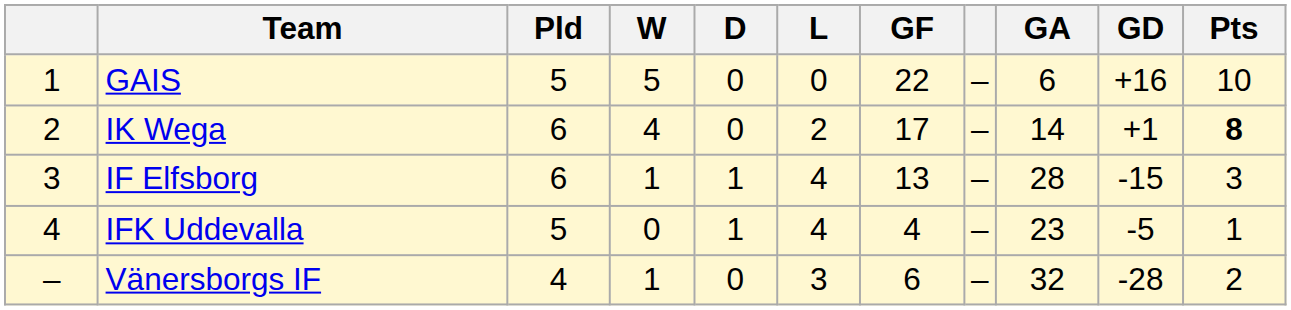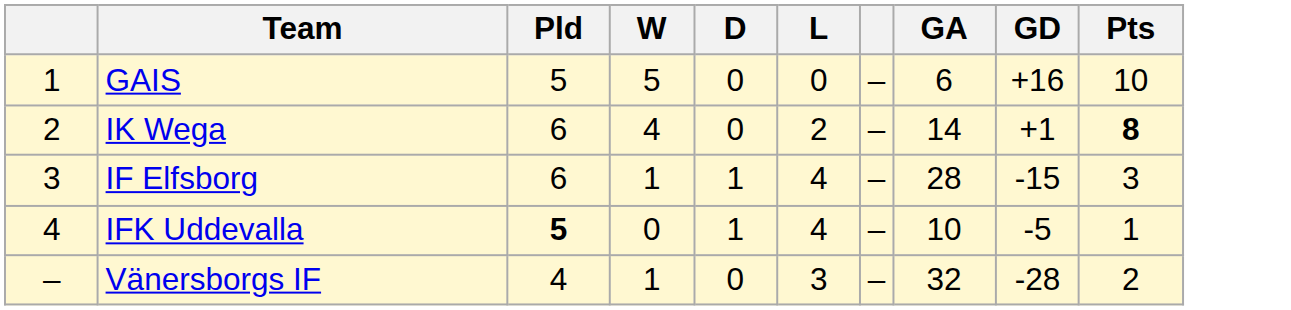 <table class="wikitable" style="text-align: center;">
 <tr>
 <th style="width: 40px;"></th>
 <th style="width: 200px;">Team</th>
 <th style="width: 45px;">Pld</th>
 <th style="width: 35px;">W</th>
 <th style="width: 35px;">D</th>
 <th style="width: 35px;">L</th>
-<th style="width: 45px;">GF</th>
 <th></th>
 <th style="width: 45px;">GA</th>
 <th style="width: 35px;">GD</th>
 <th style="width: 45px;">Pts</th>
 </tr>
 <tr style="background: #fff8d1">
 <td>1</td>
 <td style="text-align: left;"><a href='#'>GAIS</a></td>
 <td>5</td>
 <td>5</td>
 <td>0</td>
 <td>0</td>
-<td>22</td>
 <td>–</td>
 <td>6</td>
 <td>+16</td>
 <td>10</td>
 </tr>
 <tr style="background: #fff8d1">
 <td>2</td>
 <td style="text-align: left;"><a href='#'>IK Wega</a></td>
 <td>6</td>
 <td>4</td>
 <td>0</td>
 <td>2</td>
-<td>17</td>
 <td>–</td>
 <td>14</td>
 <td>+1</td>
 <td><strong>8</strong></td>
 </tr>
 <tr style="background: #fff8d1">
 <td>3</td>
 <td style="text-align: left;"><a href='#'>IF Elfsborg</a></td>
 <td>6</td>
 <td>1</td>
 <td>1</td>
 <td>4</td>
-<td>13</td>
 <td>–</td>
 <td>28</td>
 <td>-15</td>
 <td>3</td>
 </tr>
 <tr style="background: #fff8d1">
 <td>4</td>
 <td style="text-align: left;"><a href='#'>IFK Uddevalla</a></td>
-<td>5</td>
+<td><strong>5</strong></td>
 <td>0</td>
 <td>1</td>
 <td>4</td>
-<td>4</td>
 <td>–</td>
-<td>23</td>
+<td>10</td>
 <td>-5</td>
 <td>1</td>
 </tr>
 <tr style="background: #fff8d1">
 <td>–</td>
 <td style="text-align: left;"><a href='#'>Vänersborgs IF</a></td>
 <td>4</td>
 <td>1</td>
 <td>0</td>
 <td>3</td>
-<td>6</td>
 <td>–</td>
 <td>32</td>
 <td>-28</td>
 <td>2</td>
 </tr>
 </table>
